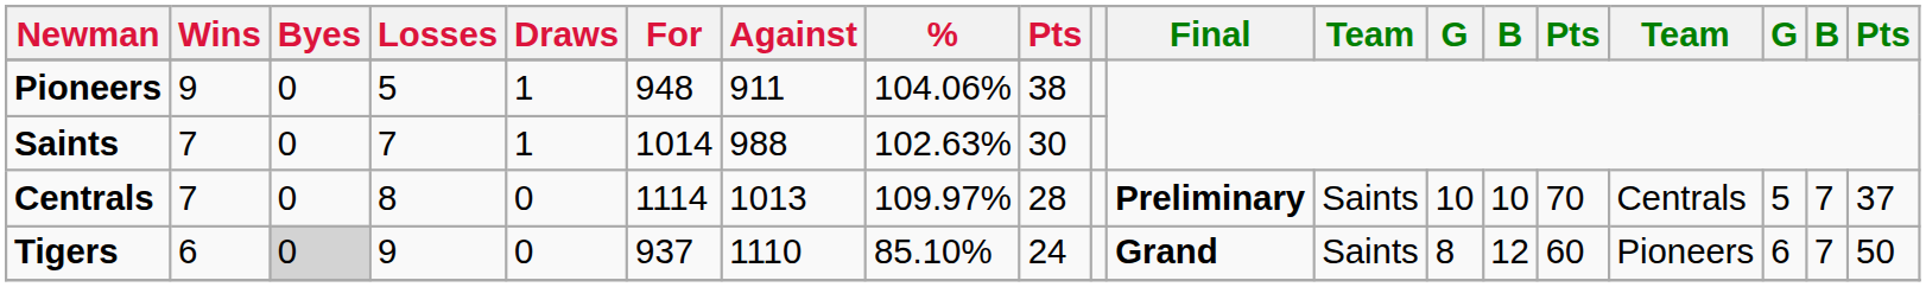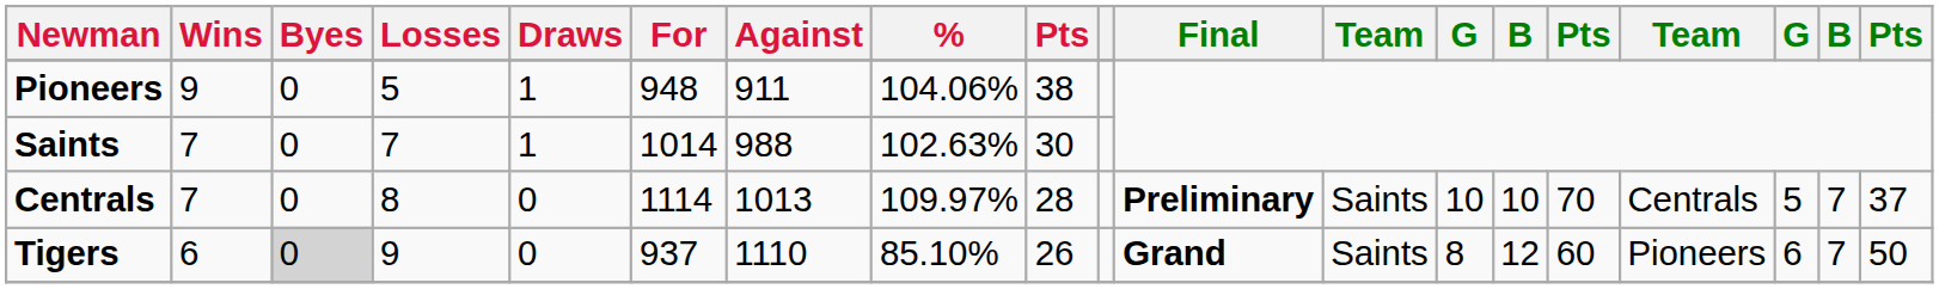 <table style="font-size: 85%; text-align: left;" class="wikitable">
 <tr>
 <th style="color:crimson">Newman</th>
 <th style="color:crimson">Wins</th>
 <th style="color:crimson">Byes</th>
 <th style="color:crimson">Losses</th>
 <th style="color:crimson">Draws</th>
 <th style="color:crimson">For</th>
 <th style="color:crimson">Against</th>
 <th style="color:crimson">%</th>
 <th style="color:crimson">Pts</th>
 <th></th>
 <th style="color:green">Final</th>
 <th style="color:green">Team</th>
 <th style="color:green">G</th>
 <th style="color:green">B</th>
 <th style="color:green">Pts</th>
 <th style="color:green">Team</th>
 <th style="color:green">G</th>
 <th style="color:green">B</th>
 <th style="color:green">Pts</th>
 </tr>
 <tr>
 </tr>
 <tr>
 </tr>
 <tr>
 <td><strong>	Pioneers	</strong></td>
 <td>9</td>
 <td>0</td>
 <td>5</td>
 <td>1</td>
 <td>948</td>
 <td>911</td>
 <td>104.06%</td>
 <td>38</td>
 <td></td>
 </tr>
 <tr>
 <td><strong>	Saints	</strong></td>
 <td>7</td>
 <td>0</td>
 <td>7</td>
 <td>1</td>
 <td>1014</td>
 <td>988</td>
 <td>102.63%</td>
 <td>30</td>
 <td></td>
 </tr>
 <tr>
 <td><strong>	Centrals	</strong></td>
 <td>7</td>
 <td>0</td>
 <td>8</td>
 <td>0</td>
 <td>1114</td>
 <td>1013</td>
 <td>109.97%</td>
 <td>28</td>
 <td></td>
 <td><strong>Preliminary</strong></td>
 <td>Saints</td>
 <td>10</td>
 <td>10</td>
 <td>70</td>
 <td>Centrals</td>
 <td>5</td>
 <td>7</td>
 <td>37</td>
 </tr>
 <tr>
 <td><strong>	Tigers 	</strong></td>
 <td>6</td>
 <td style="background: lightgrey;">0</td>
 <td>9</td>
 <td>0</td>
 <td>937</td>
 <td>1110</td>
 <td>85.10%</td>
-<td>24</td>
+<td>26</td>
 <td></td>
 <td><strong>Grand</strong></td>
 <td>Saints</td>
 <td>8</td>
 <td>12</td>
 <td>60</td>
 <td>Pioneers</td>
 <td>6</td>
 <td>7</td>
 <td>50</td>
 </tr>
 <tr>
 </tr>
 </table>
